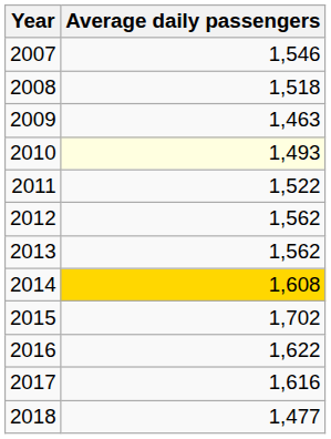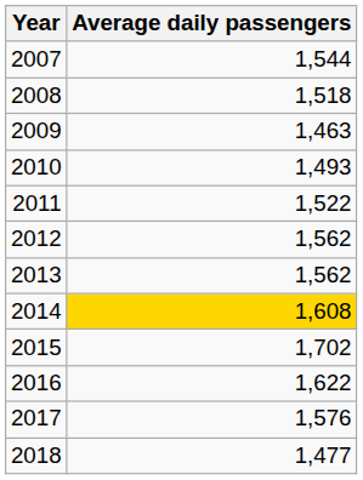 <table class="wikitable" style="text-align:right;">
 <tr>
 <th>Year</th>
 <th>Average daily passengers</th>
 </tr>
 <tr>
 <td>2007</td>
-<td>1,546</td>
+<td>1,544</td>
 </tr>
 <tr>
 <td>2008</td>
 <td>1,518</td>
 </tr>
 <tr>
 <td>2009</td>
 <td>1,463</td>
 </tr>
 <tr>
 <td>2010</td>
-<td style="background: lightyellow;">1,493</td>
+<td>1,493</td>
 </tr>
 <tr>
 <td>2011</td>
 <td>1,522</td>
 </tr>
 <tr>
 <td>2012</td>
 <td>1,562</td>
 </tr>
 <tr>
 <td>2013</td>
 <td>1,562</td>
 </tr>
 <tr>
 <td>2014</td>
 <td style="background: gold;">1,608</td>
 </tr>
 <tr>
 <td>2015</td>
 <td>1,702</td>
 </tr>
 <tr>
 <td>2016</td>
 <td>1,622</td>
 </tr>
 <tr>
 <td>2017</td>
-<td>1,616</td>
+<td>1,576</td>
 </tr>
 <tr>
 <td>2018</td>
 <td>1,477</td>
 </tr>
 </table>
